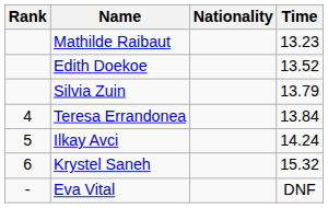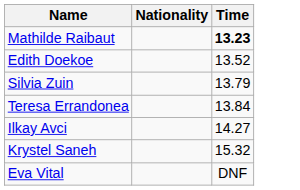 <table class="wikitable sortable"  style="text-align:center">
 <tr>
-<th>Rank</th>
 <th>Name</th>
 <th>Nationality</th>
 <th>Time</th>
 </tr>
 <tr>
-<td></td>
 <td align=left><a href='#'>Mathilde Raibaut</a></td>
 <td align=left></td>
-<td>13.23</td>
+<td><strong>13.23</strong></td>
 </tr>
 <tr>
-<td></td>
 <td align=left><a href='#'>Edith Doekoe</a></td>
 <td align=left></td>
 <td>13.52</td>
 </tr>
 <tr>
-<td></td>
 <td align=left><a href='#'>Silvia Zuin</a></td>
 <td align=left></td>
 <td>13.79</td>
 </tr>
 <tr>
-<td>4</td>
 <td align=left><a href='#'>Teresa Errandonea</a></td>
 <td align=left></td>
 <td>13.84</td>
 </tr>
 <tr>
-<td>5</td>
 <td align=left><a href='#'>Ilkay Avci</a></td>
 <td align=left></td>
-<td>14.24</td>
+<td>14.27</td>
 </tr>
 <tr>
-<td>6</td>
 <td align=left><a href='#'>Krystel Saneh</a></td>
 <td align=left></td>
 <td>15.32</td>
 </tr>
 <tr>
-<td>-</td>
 <td align=left><a href='#'>Eva Vital</a></td>
 <td align=left></td>
 <td>DNF</td>
 </tr>
 </table>
